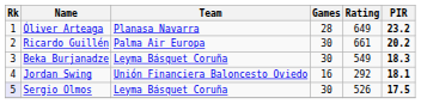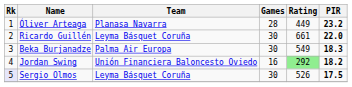 <table class="wikitable" style="text-align: center;">
 <tr>
 <th>Rk</th>
 <th>Name</th>
 <th>Team</th>
 <th>Games</th>
 <th>Rating</th>
 <th width=40>PIR</th>
 </tr>
 <tr>
 <td>1</td>
 <td align="left"> <a href='#'>Óliver Arteaga</a></td>
 <td align="left"><a href='#'>Planasa Navarra</a></td>
 <td>28</td>
-<td>649</td>
+<td>449</td>
 <td><strong>23.2</strong></td>
 </tr>
 <tr>
 <td>2</td>
 <td align="left"> <a href='#'>Ricardo Guillén</a></td>
-<td align="left"><a href='#'>Palma Air Europa</a></td>
+<td align="left"><a href='#'>Leyma Básquet Coruña</a></td>
 <td>30</td>
 <td>661</td>
-<td><strong>20.2</strong></td>
+<td><strong>22.0</strong></td>
 </tr>
 <tr>
 <td>3</td>
 <td align="left"> <a href='#'>Beka Burjanadze</a></td>
-<td align="left"><a href='#'>Leyma Básquet Coruña</a></td>
+<td align="left"><a href='#'>Palma Air Europa</a></td>
 <td>30</td>
 <td>549</td>
 <td><strong>18.3</strong></td>
 </tr>
 <tr>
 <td>4</td>
 <td align="left"> <a href='#'>Jordan Swing</a></td>
 <td align="left"><a href='#'>Unión Financiera Baloncesto Oviedo</a></td>
 <td>16</td>
-<td>292</td>
-<td><strong>18.1</strong></td>
+<td style="background: lightgreen;">292</td>
+<td><strong>18.2</strong></td>
 </tr>
 <tr>
 <td style="background: lavender;">5</td>
 <td align="left"> <a href='#'>Sergio Olmos</a></td>
 <td align="left"><a href='#'>Leyma Básquet Coruña</a></td>
 <td>30</td>
 <td>526</td>
 <td><strong>17.5</strong></td>
 </tr>
 <tr>
 </tr>
 </table>
